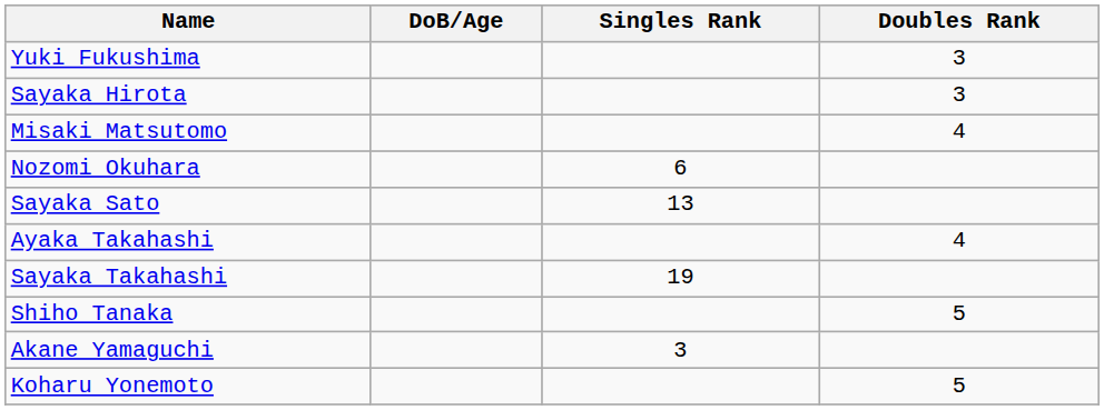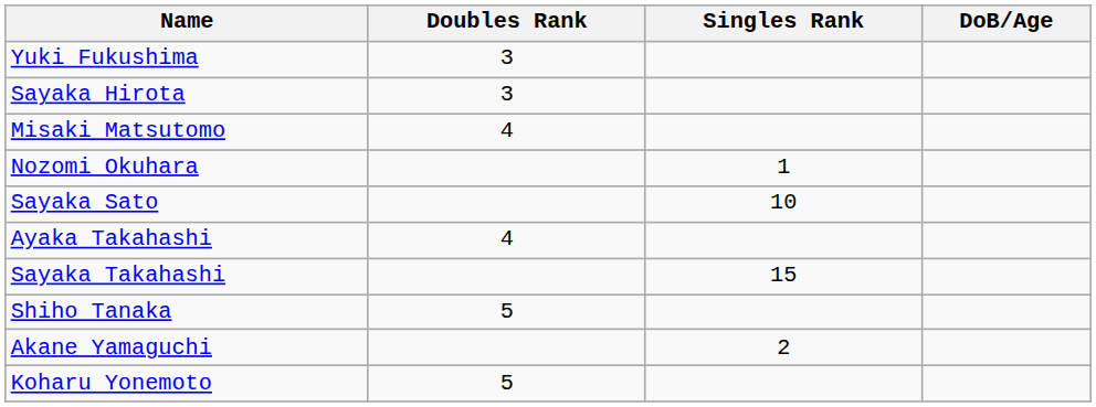 <table class="wikitable"  style="width:600px; font-size:95%;">
 <tr>
 <th align="left">Name</th>
+<th align="left">Doubles Rank</th>
+<th align="left">Singles Rank</th>
 <th align="left">DoB/Age</th>
-<th align="left">Singles Rank</th>
-<th align="left">Doubles Rank</th>
 </tr>
 <tr>
 <td><a href='#'>Yuki Fukushima</a></td>
+<td align="center">3</td>
+<td align="center"></td>
 <td></td>
-<td align="center"></td>
-<td align="center">3</td>
 </tr>
 <tr>
 <td><a href='#'>Sayaka Hirota</a></td>
+<td align="center">3</td>
+<td align="center"></td>
 <td></td>
-<td align="center"></td>
-<td align="center">3</td>
 </tr>
 <tr>
 <td><a href='#'>Misaki Matsutomo</a></td>
+<td align="center">4</td>
+<td align="center"></td>
 <td></td>
-<td align="center"></td>
-<td align="center">4</td>
 </tr>
 <tr>
 <td><a href='#'>Nozomi Okuhara</a></td>
+<td align="center"></td>
+<td align="center">1</td>
 <td></td>
-<td align="center">6</td>
-<td align="center"></td>
 </tr>
 <tr>
 <td><a href='#'>Sayaka Sato</a></td>
+<td align="center"></td>
+<td align="center">10</td>
 <td></td>
-<td align="center">13</td>
-<td align="center"></td>
 </tr>
 <tr>
 <td><a href='#'>Ayaka Takahashi</a></td>
+<td align="center">4</td>
+<td align="center"></td>
 <td></td>
-<td align="center"></td>
-<td align="center">4</td>
 </tr>
 <tr>
 <td><a href='#'>Sayaka Takahashi</a></td>
+<td align="center"></td>
+<td align="center">15</td>
 <td></td>
-<td align="center">19</td>
-<td align="center"></td>
 </tr>
 <tr>
 <td><a href='#'>Shiho Tanaka</a></td>
+<td align="center">5</td>
+<td align="center"></td>
 <td></td>
-<td align="center"></td>
-<td align="center">5</td>
 </tr>
 <tr>
 <td><a href='#'>Akane Yamaguchi</a></td>
+<td align="center"></td>
+<td align="center">2</td>
 <td></td>
-<td align="center">3</td>
-<td align="center"></td>
 </tr>
 <tr>
 <td><a href='#'>Koharu Yonemoto</a></td>
+<td align="center">5</td>
+<td align="center"></td>
 <td></td>
-<td align="center"></td>
-<td align="center">5</td>
 </tr>
 </table>
